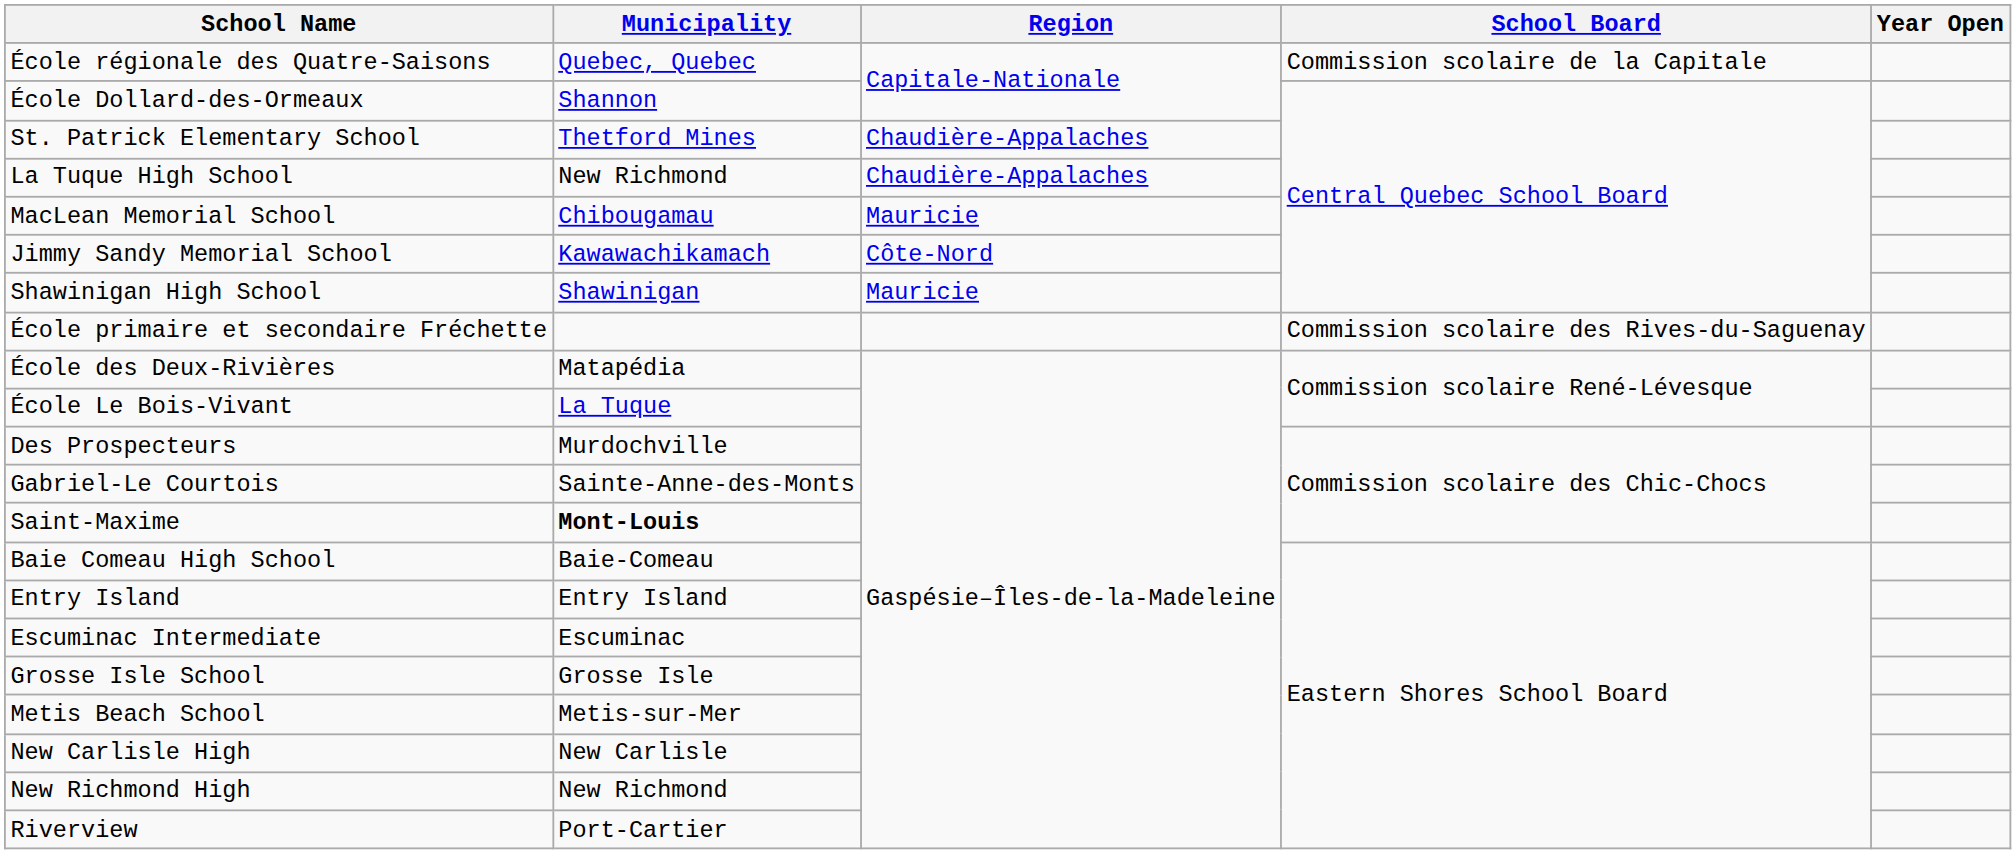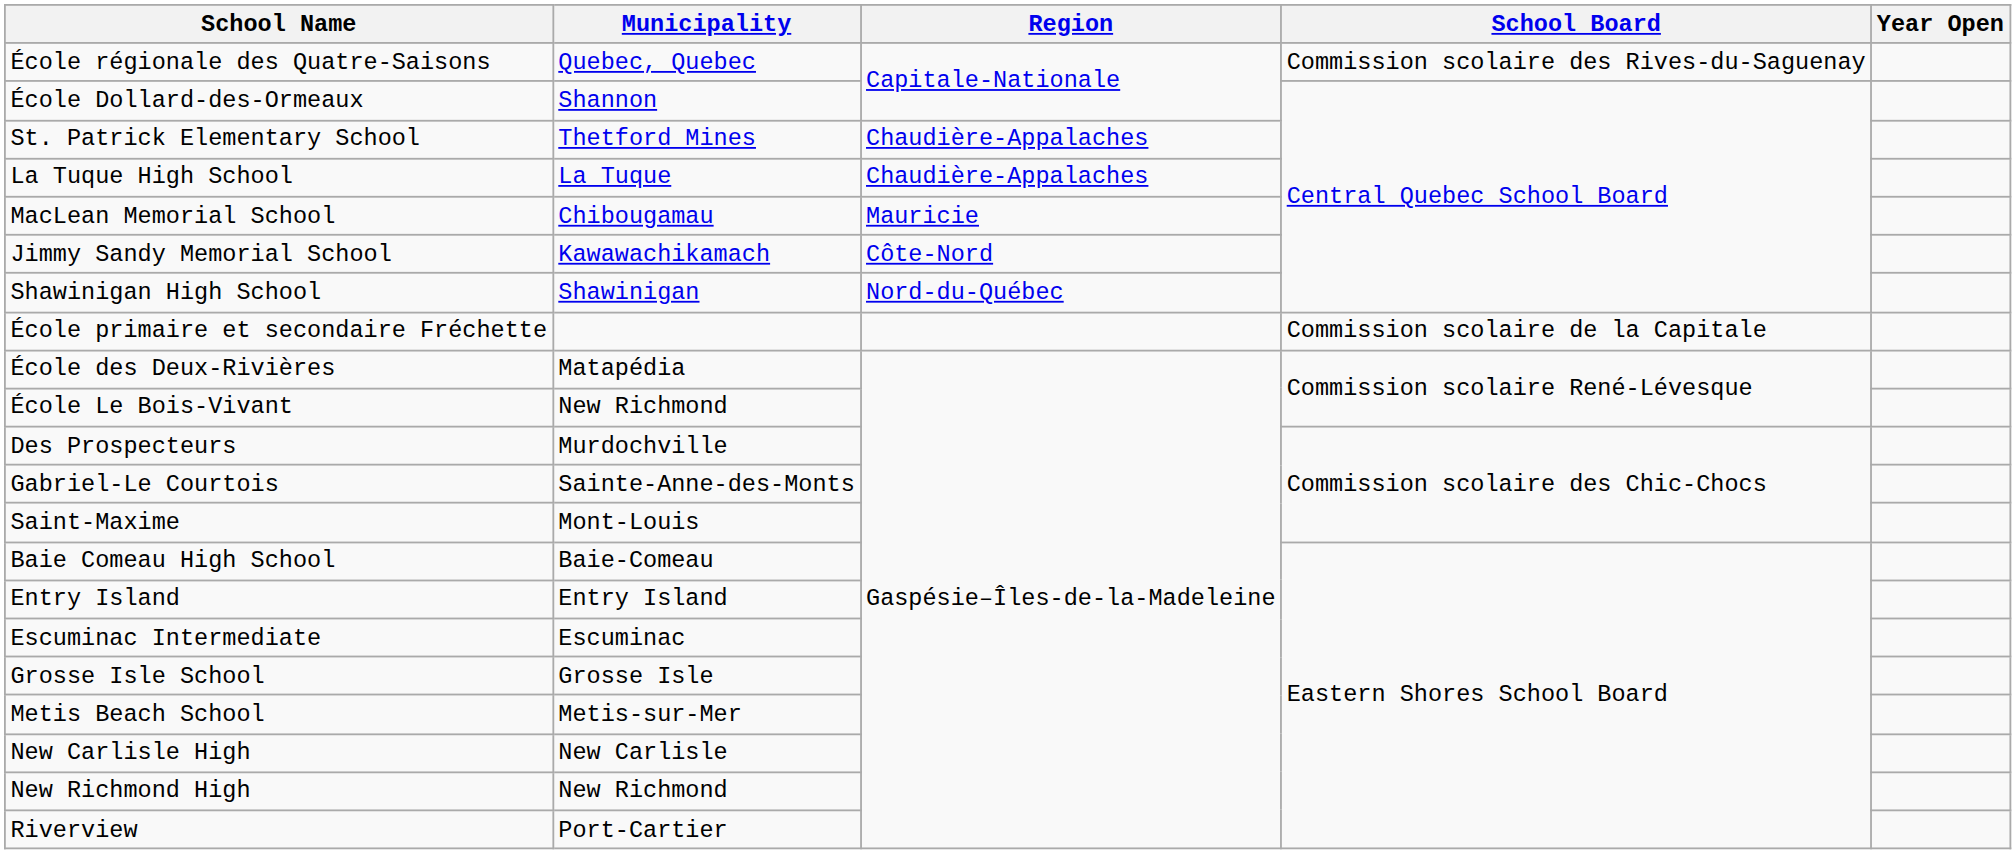 <table class="wikitable sortable">
 <tr>
 <th>School Name</th>
 <th><a href='#'>Municipality</a></th>
 <th><a href='#'>Region</a></th>
 <th><a href='#'>School Board</a></th>
 <th>Year Open</th>
 </tr>
 <tr>
 <td>École régionale des Quatre-Saisons</td>
 <td><a href='#'>Quebec, Quebec</a></td>
 <td rowspan="2"><a href='#'>Capitale-Nationale</a></td>
-<td>Commission scolaire de la Capitale</td>
+<td>Commission scolaire des Rives-du-Saguenay</td>
 <td></td>
 </tr>
 <tr>
 <td>École Dollard-des-Ormeaux</td>
 <td><a href='#'>Shannon</a></td>
 <td rowspan="6"><a href='#'>Central Quebec School Board</a></td>
 <td></td>
 </tr>
 <tr>
 <td>St. Patrick Elementary School</td>
 <td><a href='#'>Thetford Mines</a></td>
 <td><a href='#'>Chaudière-Appalaches</a></td>
 <td></td>
 </tr>
 <tr>
 <td>La Tuque High School</td>
-<td>New Richmond</td>
+<td><a href='#'>La Tuque</a></td>
 <td><a href='#'>Chaudière-Appalaches</a></td>
 <td></td>
 </tr>
 <tr>
 <td>MacLean Memorial School</td>
 <td><a href='#'>Chibougamau</a></td>
 <td><a href='#'>Mauricie</a></td>
 <td></td>
 </tr>
 <tr>
 <td>Jimmy Sandy Memorial School</td>
 <td><a href='#'>Kawawachikamach</a></td>
 <td><a href='#'>Côte-Nord</a></td>
 <td></td>
 </tr>
 <tr>
 <td>Shawinigan High School</td>
 <td><a href='#'>Shawinigan</a></td>
-<td><a href='#'>Mauricie</a></td>
+<td><a href='#'>Nord-du-Québec</a></td>
 <td></td>
 </tr>
 <tr>
 <td>École primaire et secondaire Fréchette</td>
 <td></td>
 <td></td>
-<td>Commission scolaire des Rives-du-Saguenay</td>
+<td>Commission scolaire de la Capitale</td>
 <td></td>
 </tr>
 <tr>
 <td>École des Deux-Rivières</td>
 <td>Matapédia</td>
 <td rowspan="13">Gaspésie–Îles-de-la-Madeleine</td>
 <td rowspan="2">Commission scolaire René-Lévesque</td>
 <td></td>
 </tr>
 <tr>
 <td>École Le Bois-Vivant</td>
-<td><a href='#'>La Tuque</a></td>
+<td>New Richmond</td>
 <td></td>
 </tr>
 <tr>
 <td>Des Prospecteurs</td>
 <td>Murdochville</td>
 <td rowspan="3">Commission scolaire des Chic-Chocs</td>
 <td></td>
 </tr>
 <tr>
 <td>Gabriel-Le Courtois</td>
 <td>Sainte-Anne-des-Monts</td>
 <td></td>
 </tr>
 <tr>
 <td>Saint-Maxime</td>
-<td><strong>Mont-Louis</strong></td>
+<td>Mont-Louis</td>
 <td></td>
 </tr>
 <tr>
 <td>Baie Comeau High School</td>
 <td>Baie-Comeau</td>
 <td rowspan="8">Eastern Shores School Board</td>
 <td></td>
 </tr>
 <tr>
 <td>Entry Island</td>
 <td>Entry Island</td>
 <td></td>
 </tr>
 <tr>
 <td>Escuminac Intermediate</td>
 <td>Escuminac</td>
 <td></td>
 </tr>
 <tr>
 <td>Grosse Isle School</td>
 <td>Grosse Isle</td>
 <td></td>
 </tr>
 <tr>
 <td>Metis Beach School</td>
 <td>Metis-sur-Mer</td>
 <td></td>
 </tr>
 <tr>
 <td>New Carlisle High</td>
 <td>New Carlisle</td>
 <td></td>
 </tr>
 <tr>
 <td>New Richmond High</td>
 <td>New Richmond</td>
 <td></td>
 </tr>
 <tr>
 <td>Riverview</td>
 <td>Port-Cartier</td>
 <td></td>
 </tr>
 </table>
